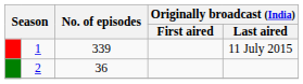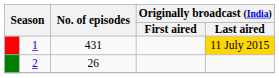 <table class="wikitable" style="text-align:center">
 <tr>
 <th style="padding: 0 8px"  colspan="2" rowspan="2">Season</th>
 <th style="padding: 0 8px" rowspan="2">No. of episodes</th>
 <th colspan="3">Originally broadcast <small>(<a href='#'>India</a>)</small></th>
 </tr>
 <tr>
 <th style="padding: 0 8px">First aired</th>
 <th style="padding: 0 8px">Last aired</th>
 </tr>
 <tr>
 <td style="background:red"></td>
 <td align="center"><a href='#'>1</a></td>
-<td align="center">339</td>
+<td align="center">431</td>
 <td align="center"></td>
-<td align="center">11 July 2015</td>
+<td align="center" style="background: gold;">11 July 2015</td>
 </tr>
 <tr>
 <td style="background:green"></td>
 <td align="center"><a href='#'>2</a></td>
-<td align="center">36</td>
+<td align="center">26</td>
 <td align="center"></td>
 <td align="center"></td>
 </tr>
 <tr>
 </tr>
 </table>
